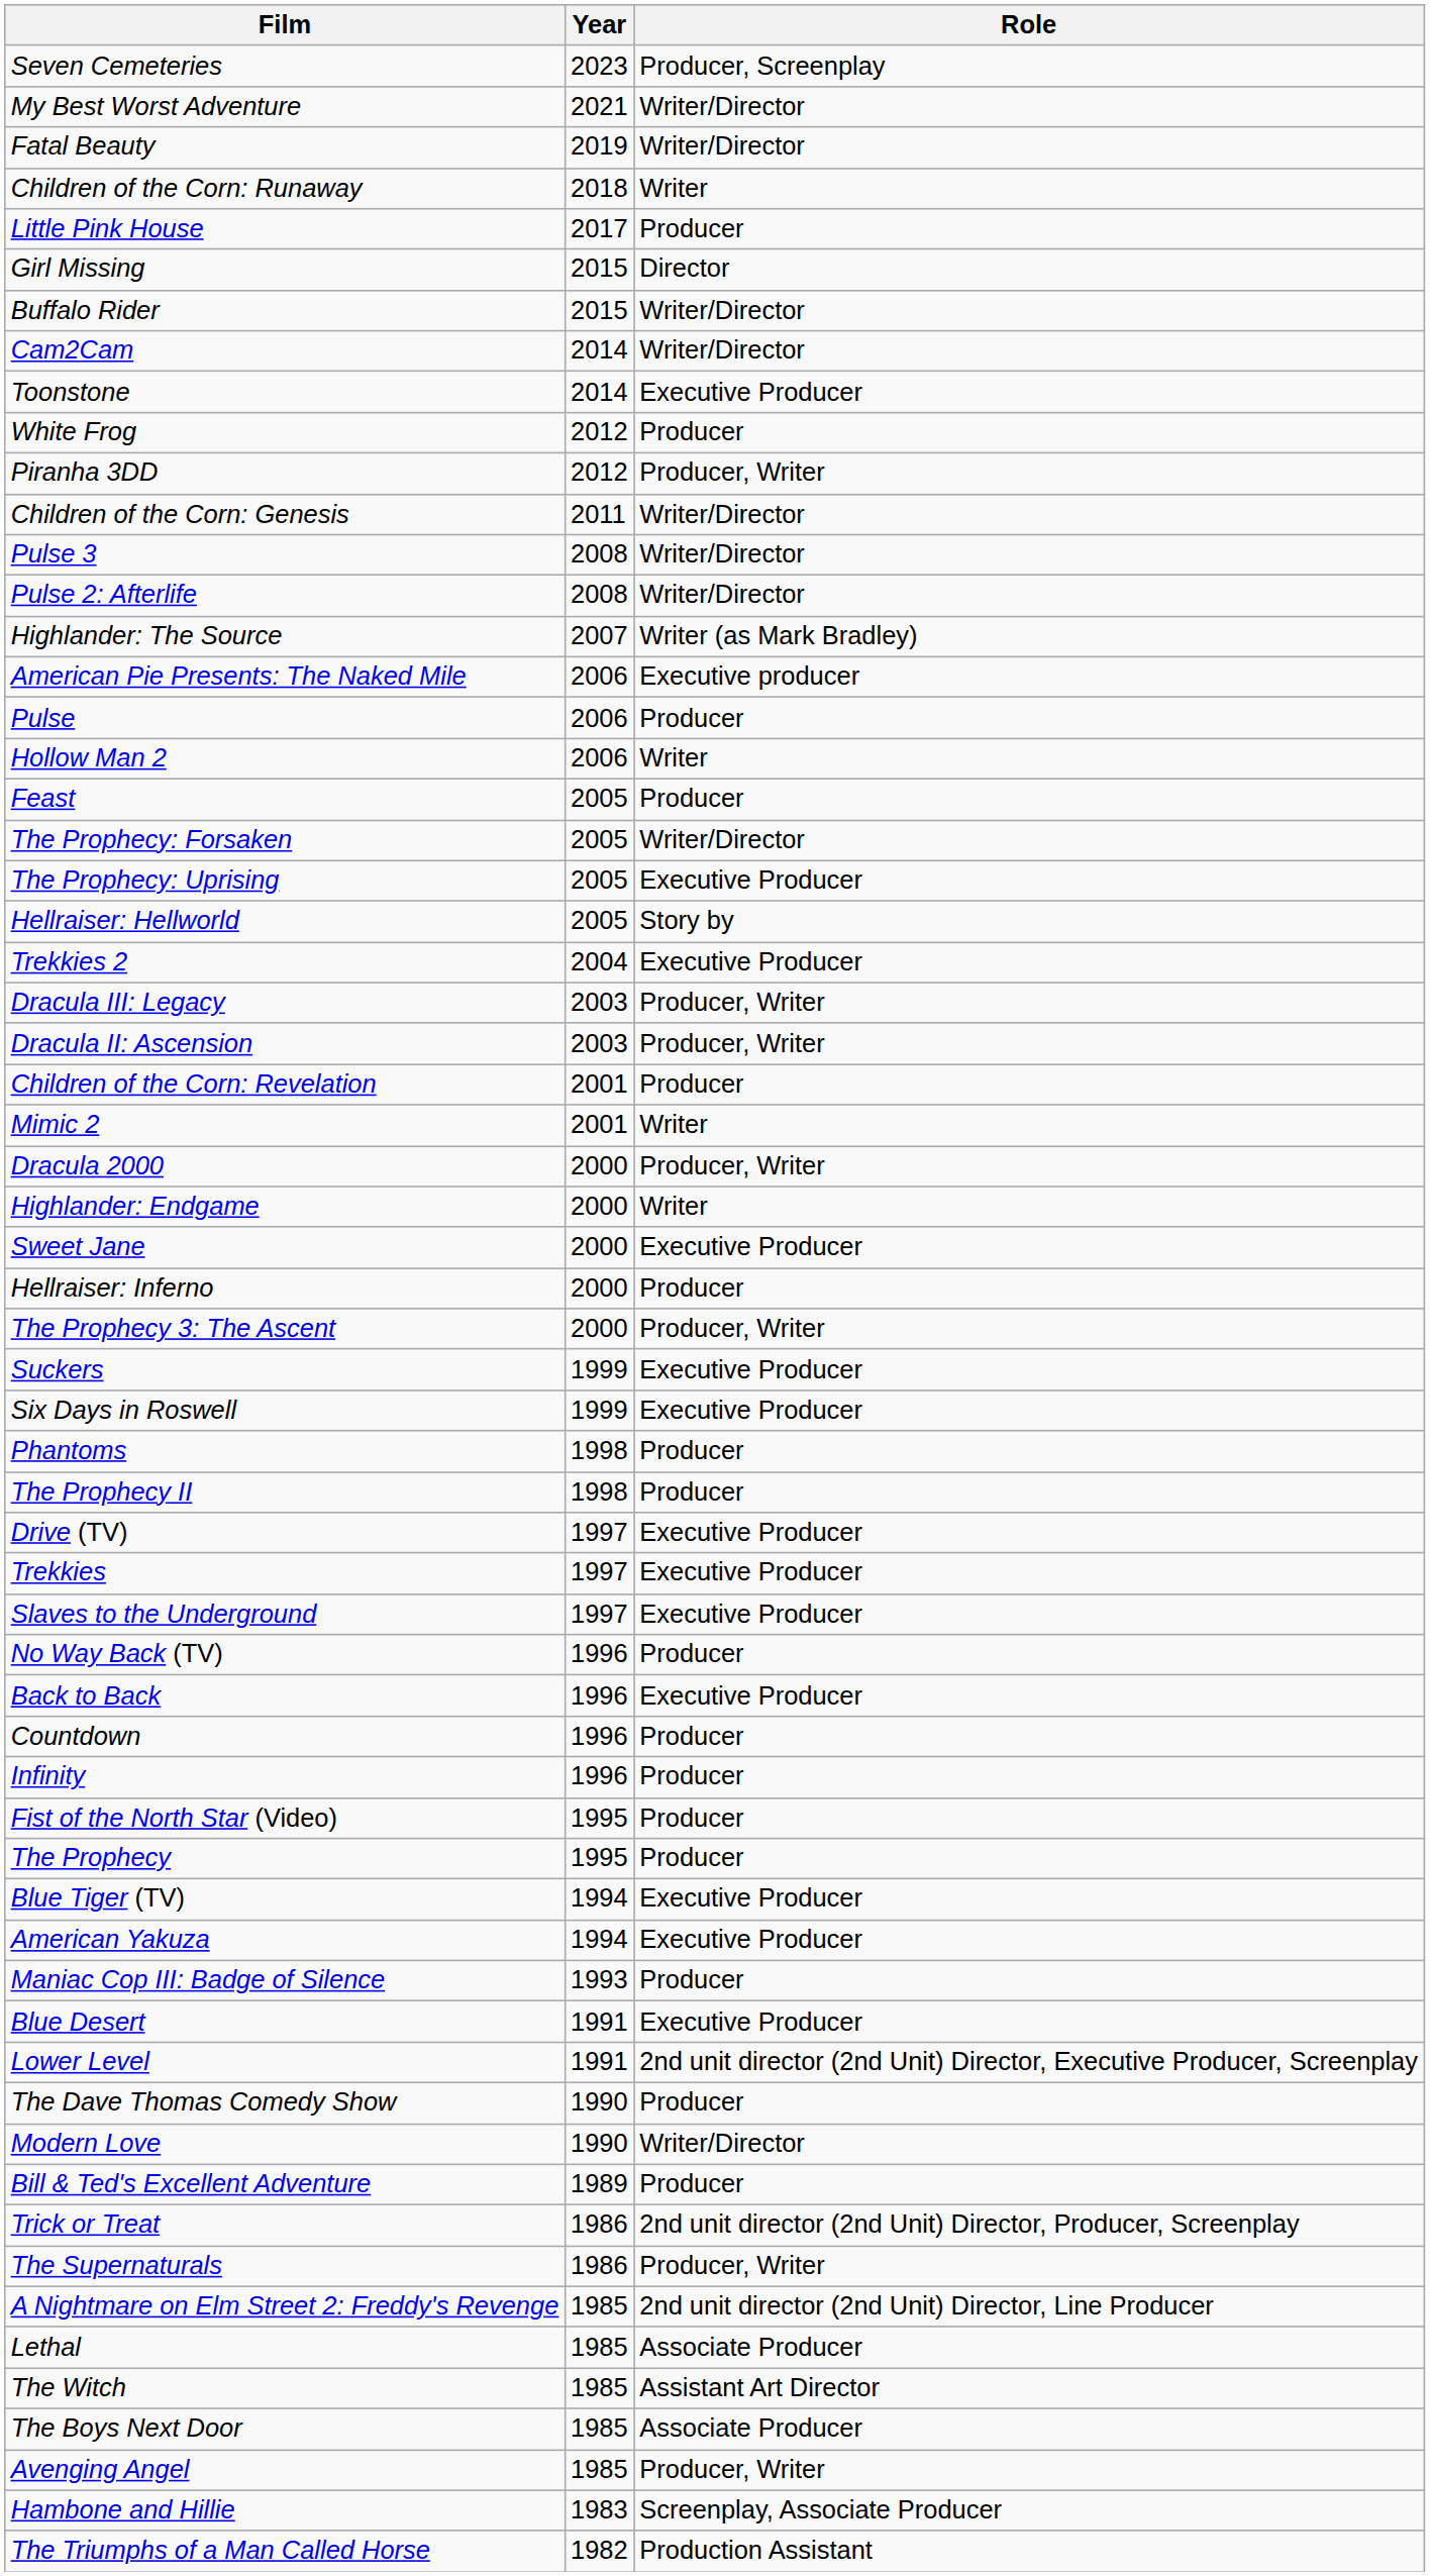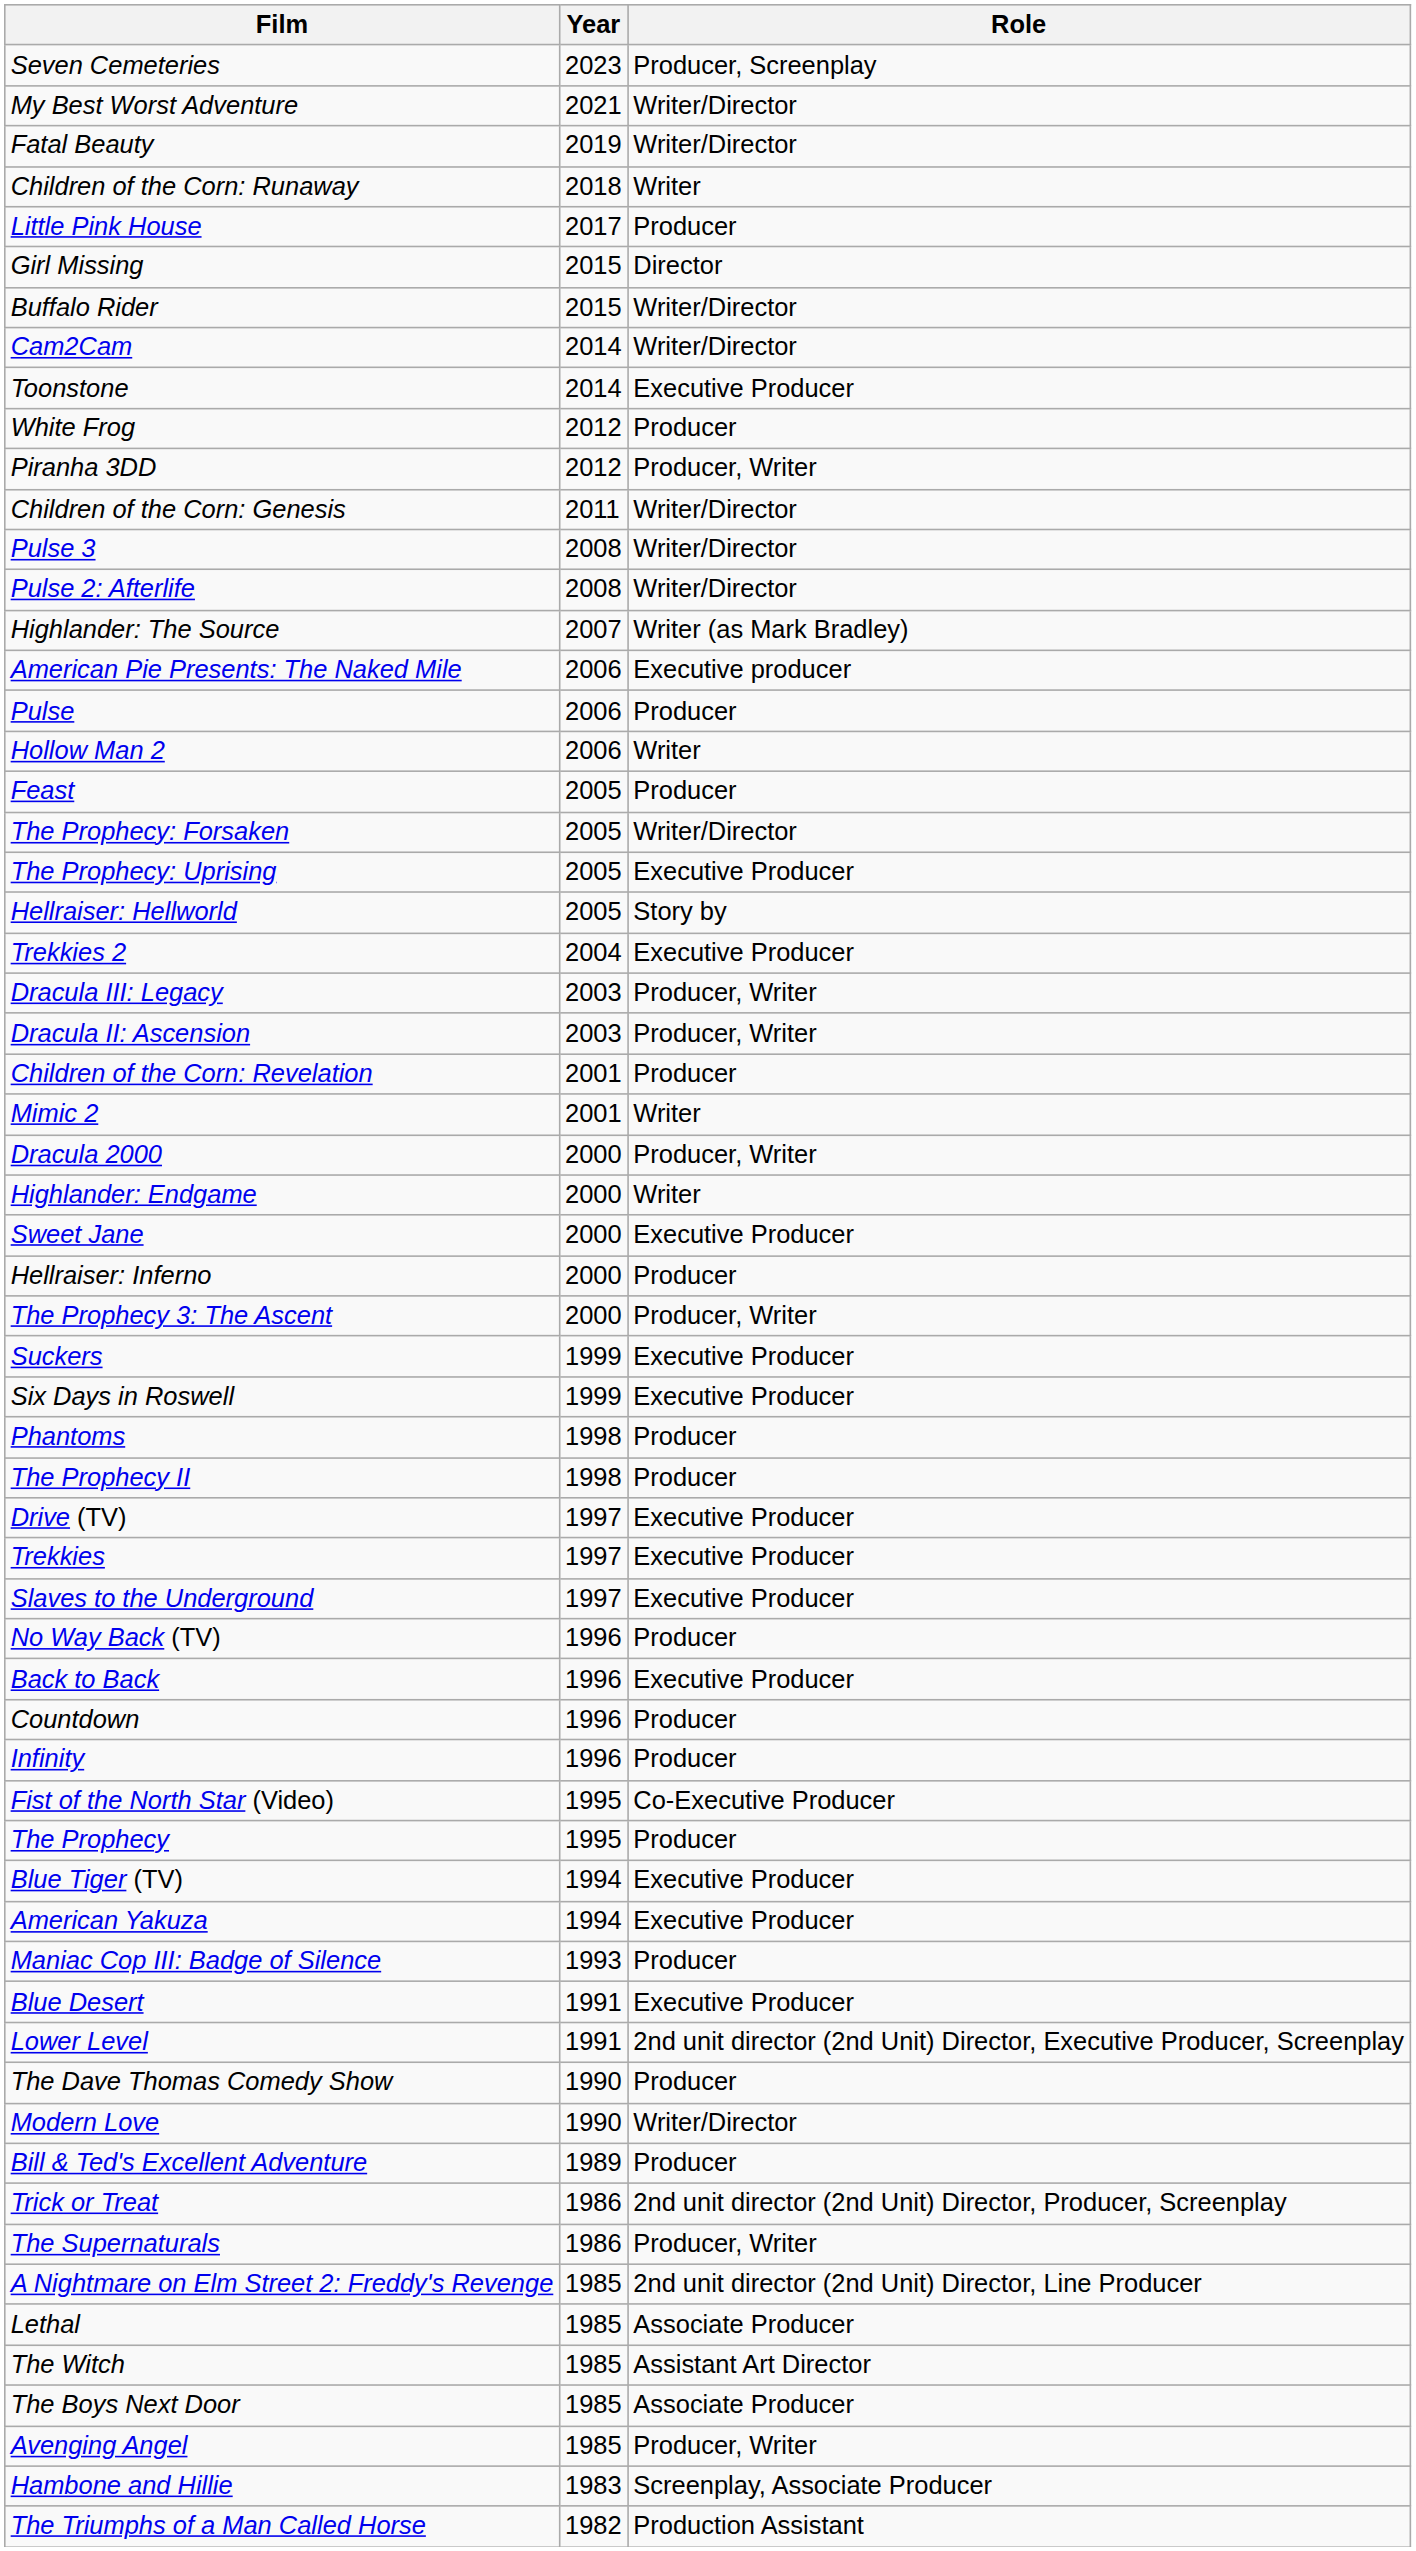 <table class="wikitable">
 <tr>
 <th>Film</th>
 <th>Year</th>
 <th>Role</th>
 </tr>
 <tr>
 <td><em>Seven Cemeteries</em></td>
 <td>2023</td>
 <td>Producer, Screenplay</td>
 </tr>
 <tr>
 <td><em>My Best Worst Adventure</em></td>
 <td>2021</td>
 <td>Writer/Director</td>
 </tr>
 <tr>
 <td><em>Fatal Beauty</em></td>
 <td>2019</td>
 <td>Writer/Director</td>
 </tr>
 <tr>
 <td><em>Children of the Corn: Runaway</em></td>
 <td>2018</td>
 <td>Writer</td>
 </tr>
 <tr>
 <td><em><a href='#'>Little Pink House</a></em></td>
 <td>2017</td>
 <td>Producer</td>
 </tr>
 <tr>
 <td><em>Girl Missing</em></td>
 <td>2015</td>
 <td>Director</td>
 </tr>
 <tr>
 <td><em>Buffalo Rider</em></td>
 <td>2015</td>
 <td>Writer/Director</td>
 </tr>
 <tr>
 <td><em><a href='#'>Cam2Cam</a></em></td>
 <td>2014</td>
 <td>Writer/Director</td>
 </tr>
 <tr>
 <td><em>Toonstone</em></td>
 <td>2014</td>
 <td>Executive Producer</td>
 </tr>
 <tr>
 <td><em>White Frog</em></td>
 <td>2012</td>
 <td>Producer</td>
 </tr>
 <tr>
 <td><em>Piranha 3DD</em></td>
 <td>2012</td>
 <td>Producer, Writer</td>
 </tr>
 <tr>
 <td><em>Children of the Corn: Genesis</em></td>
 <td>2011</td>
 <td>Writer/Director</td>
 </tr>
 <tr>
 <td><em><a href='#'>Pulse 3</a></em></td>
 <td>2008</td>
 <td>Writer/Director</td>
 </tr>
 <tr>
 <td><em><a href='#'>Pulse 2: Afterlife</a></em></td>
 <td>2008</td>
 <td>Writer/Director</td>
 </tr>
 <tr>
 <td><em>Highlander: The Source</em></td>
 <td>2007</td>
 <td>Writer (as Mark Bradley)</td>
 </tr>
 <tr>
 <td><em><a href='#'>American Pie Presents: The Naked Mile</a></em></td>
 <td>2006</td>
 <td>Executive producer</td>
 </tr>
 <tr>
 <td><em><a href='#'>Pulse</a></em></td>
 <td>2006</td>
 <td>Producer</td>
 </tr>
 <tr>
 <td><em><a href='#'>Hollow Man 2</a></em></td>
 <td>2006</td>
 <td>Writer</td>
 </tr>
 <tr>
 <td><em><a href='#'>Feast</a></em></td>
 <td>2005</td>
 <td>Producer</td>
 </tr>
 <tr>
 <td><em><a href='#'>The Prophecy: Forsaken</a></em></td>
 <td>2005</td>
 <td>Writer/Director</td>
 </tr>
 <tr>
 <td><em><a href='#'>The Prophecy: Uprising</a></em></td>
 <td>2005</td>
 <td>Executive Producer</td>
 </tr>
 <tr>
 <td><em><a href='#'>Hellraiser: Hellworld</a></em></td>
 <td>2005</td>
 <td>Story by</td>
 </tr>
 <tr>
 <td><em><a href='#'>Trekkies 2</a></em></td>
 <td>2004</td>
 <td>Executive Producer</td>
 </tr>
 <tr>
 <td><em><a href='#'>Dracula III: Legacy</a></em></td>
 <td>2003</td>
 <td>Producer, Writer</td>
 </tr>
 <tr>
 <td><em><a href='#'>Dracula II: Ascension</a></em></td>
 <td>2003</td>
 <td>Producer, Writer</td>
 </tr>
 <tr>
 <td><em><a href='#'>Children of the Corn: Revelation</a></em></td>
 <td>2001</td>
 <td>Producer</td>
 </tr>
 <tr>
 <td><em><a href='#'>Mimic 2</a></em></td>
 <td>2001</td>
 <td>Writer</td>
 </tr>
 <tr>
 <td><em><a href='#'>Dracula 2000</a></em></td>
 <td>2000</td>
 <td>Producer, Writer</td>
 </tr>
 <tr>
 <td><em><a href='#'>Highlander: Endgame</a></em></td>
 <td>2000</td>
 <td>Writer</td>
 </tr>
 <tr>
 <td><em><a href='#'>Sweet Jane</a></em></td>
 <td>2000</td>
 <td>Executive Producer</td>
 </tr>
 <tr>
 <td><em>Hellraiser: Inferno</em></td>
 <td>2000</td>
 <td>Producer</td>
 </tr>
 <tr>
 <td><em><a href='#'>The Prophecy 3: The Ascent</a></em></td>
 <td>2000</td>
 <td>Producer, Writer</td>
 </tr>
 <tr>
 <td><em><a href='#'>Suckers</a></em></td>
 <td>1999</td>
 <td>Executive Producer</td>
 </tr>
 <tr>
 <td><em>Six Days in Roswell</em></td>
 <td>1999</td>
 <td>Executive Producer</td>
 </tr>
 <tr>
 <td><em><a href='#'>Phantoms</a></em></td>
 <td>1998</td>
 <td>Producer</td>
 </tr>
 <tr>
 <td><em><a href='#'>The Prophecy II</a></em></td>
 <td>1998</td>
 <td>Producer</td>
 </tr>
 <tr>
 <td><em><a href='#'>Drive</a></em> (TV)</td>
 <td>1997</td>
 <td>Executive Producer</td>
 </tr>
 <tr>
 <td><em><a href='#'>Trekkies</a></em></td>
 <td>1997</td>
 <td>Executive Producer</td>
 </tr>
 <tr>
 <td><em><a href='#'>Slaves to the Underground</a></em></td>
 <td>1997</td>
 <td>Executive Producer</td>
 </tr>
 <tr>
 <td><em><a href='#'>No Way Back</a></em> (TV)</td>
 <td>1996</td>
 <td>Producer</td>
 </tr>
 <tr>
 <td><em><a href='#'>Back to Back</a></em></td>
 <td>1996</td>
 <td>Executive Producer</td>
 </tr>
 <tr>
 <td><em>Countdown</em></td>
 <td>1996</td>
 <td>Producer</td>
 </tr>
 <tr>
 <td><em><a href='#'>Infinity</a></em></td>
 <td>1996</td>
 <td>Producer</td>
 </tr>
 <tr>
 <td><em><a href='#'>Fist of the North Star</a></em> (Video)</td>
 <td>1995</td>
-<td>Producer</td>
+<td>Co-Executive Producer</td>
 </tr>
 <tr>
 <td><em><a href='#'>The Prophecy</a></em></td>
 <td>1995</td>
 <td>Producer</td>
 </tr>
 <tr>
 <td><em><a href='#'>Blue Tiger</a></em> (TV)</td>
 <td>1994</td>
 <td>Executive Producer</td>
 </tr>
 <tr>
 <td><em><a href='#'>American Yakuza</a></em></td>
 <td>1994</td>
 <td>Executive Producer</td>
 </tr>
 <tr>
 <td><em><a href='#'>Maniac Cop III: Badge of Silence</a></em></td>
 <td>1993</td>
 <td>Producer</td>
 </tr>
 <tr>
 <td><em><a href='#'>Blue Desert</a></em></td>
 <td>1991</td>
 <td>Executive Producer</td>
 </tr>
 <tr>
 <td><em><a href='#'>Lower Level</a></em></td>
 <td>1991</td>
 <td>2nd unit director (2nd Unit) Director, Executive Producer, Screenplay</td>
 </tr>
 <tr>
 <td><em>The Dave Thomas Comedy Show</em></td>
 <td>1990</td>
 <td>Producer</td>
 </tr>
 <tr>
 <td><em><a href='#'>Modern Love</a></em></td>
 <td>1990</td>
 <td>Writer/Director</td>
 </tr>
 <tr>
 <td><em><a href='#'>Bill & Ted's Excellent Adventure</a></em></td>
 <td>1989</td>
 <td>Producer</td>
 </tr>
 <tr>
 <td><em><a href='#'>Trick or Treat</a></em></td>
 <td>1986</td>
 <td>2nd unit director (2nd Unit) Director, Producer, Screenplay</td>
 </tr>
 <tr>
 <td><em><a href='#'>The Supernaturals</a></em></td>
 <td>1986</td>
 <td>Producer, Writer</td>
 </tr>
 <tr>
 <td><em><a href='#'>A Nightmare on Elm Street 2: Freddy's Revenge</a></em></td>
 <td>1985</td>
 <td>2nd unit director (2nd Unit) Director, Line Producer</td>
 </tr>
 <tr>
 <td><em>Lethal</em></td>
 <td>1985</td>
 <td>Associate Producer</td>
 </tr>
 <tr>
 <td><em>The Witch</em></td>
 <td>1985</td>
 <td>Assistant Art Director</td>
 </tr>
 <tr>
 <td><em>The Boys Next Door</em></td>
 <td>1985</td>
 <td>Associate Producer</td>
 </tr>
 <tr>
 <td><em><a href='#'>Avenging Angel</a></em></td>
 <td>1985</td>
 <td>Producer, Writer</td>
 </tr>
 <tr>
 <td><em><a href='#'>Hambone and Hillie</a></em></td>
 <td>1983</td>
 <td>Screenplay, Associate Producer</td>
 </tr>
 <tr>
 <td><em><a href='#'>The Triumphs of a Man Called Horse</a></em></td>
 <td>1982</td>
 <td>Production Assistant</td>
 </tr>
 </table>
